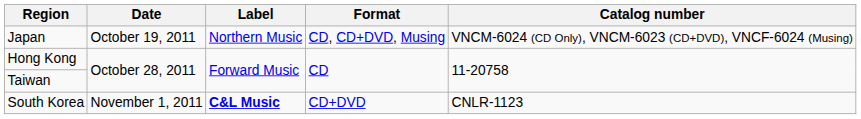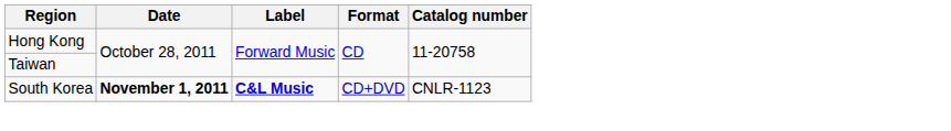 <table class="wikitable">
 <tr>
 <th>Region</th>
 <th>Date</th>
 <th>Label</th>
 <th>Format</th>
 <th>Catalog number</th>
-</tr>
-<tr>
-<td>Japan</td>
-<td>October 19, 2011</td>
-<td><a href='#'>Northern Music</a></td>
-<td><a href='#'>CD</a>, <a href='#'>CD+DVD</a>, <a href='#'>Musing</a></td>
-<td>VNCM-6024 <small>(CD Only)</small>, VNCM-6023 <small>(CD+DVD)</small>, VNCF-6024 <small>(Musing)</small></td>
 </tr>
 <tr>
 <td>Hong Kong</td>
 <td rowspan="2">October 28, 2011</td>
 <td rowspan="2"><a href='#'>Forward Music</a></td>
 <td rowspan="2"><a href='#'>CD</a></td>
 <td rowspan="2">11-20758</td>
 </tr>
 <tr>
 <td>Taiwan</td>
 </tr>
 <tr>
 <td>South Korea</td>
-<td>November 1, 2011</td>
+<td><strong>November 1, 2011</strong></td>
 <td><strong><a href='#'>C&L Music</a></strong></td>
 <td><a href='#'>CD+DVD</a></td>
 <td>CNLR-1123</td>
 </tr>
 </table>
